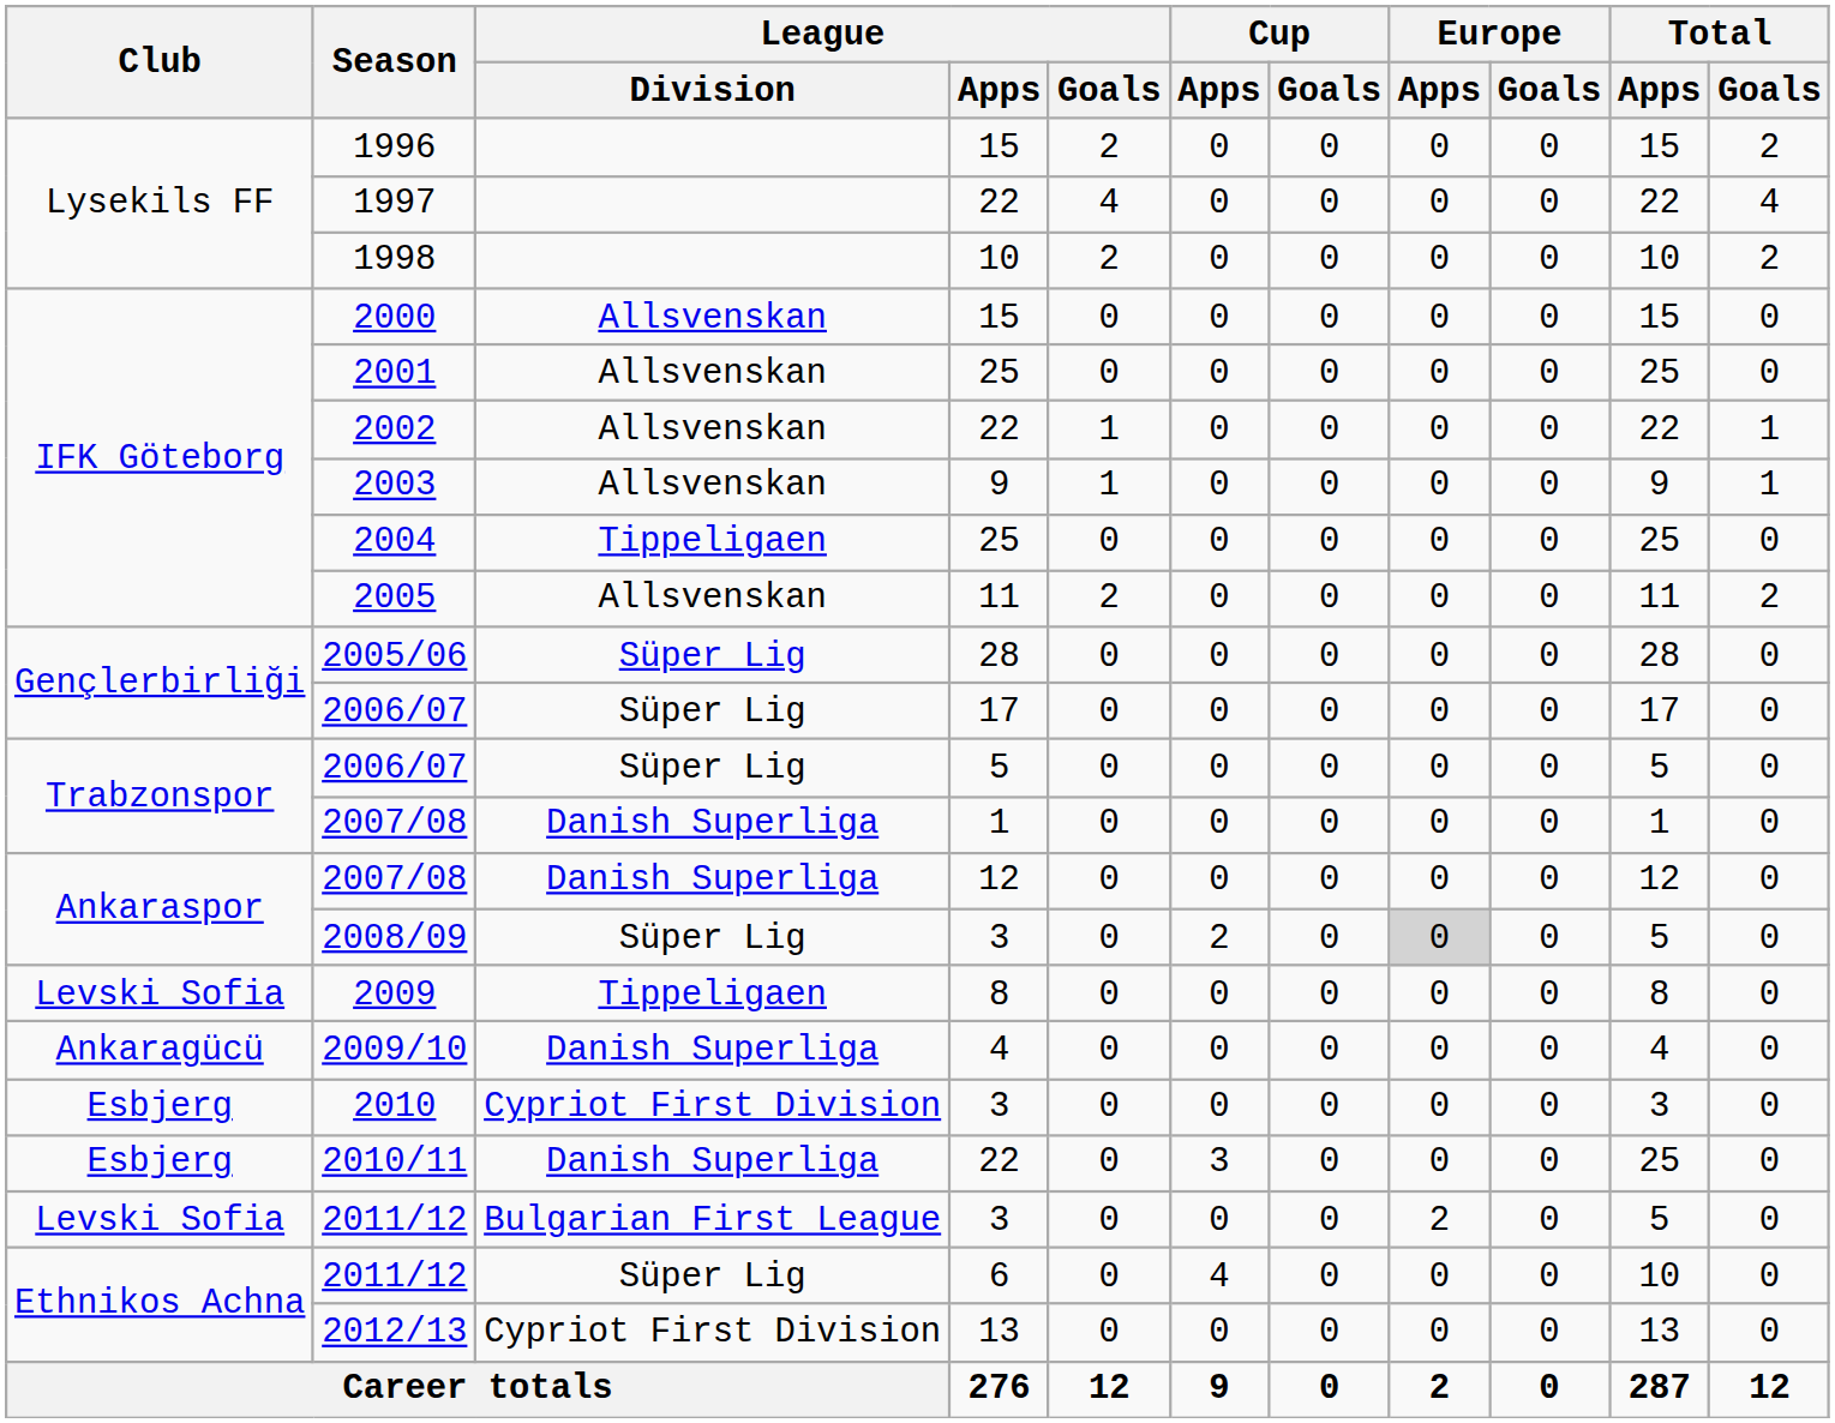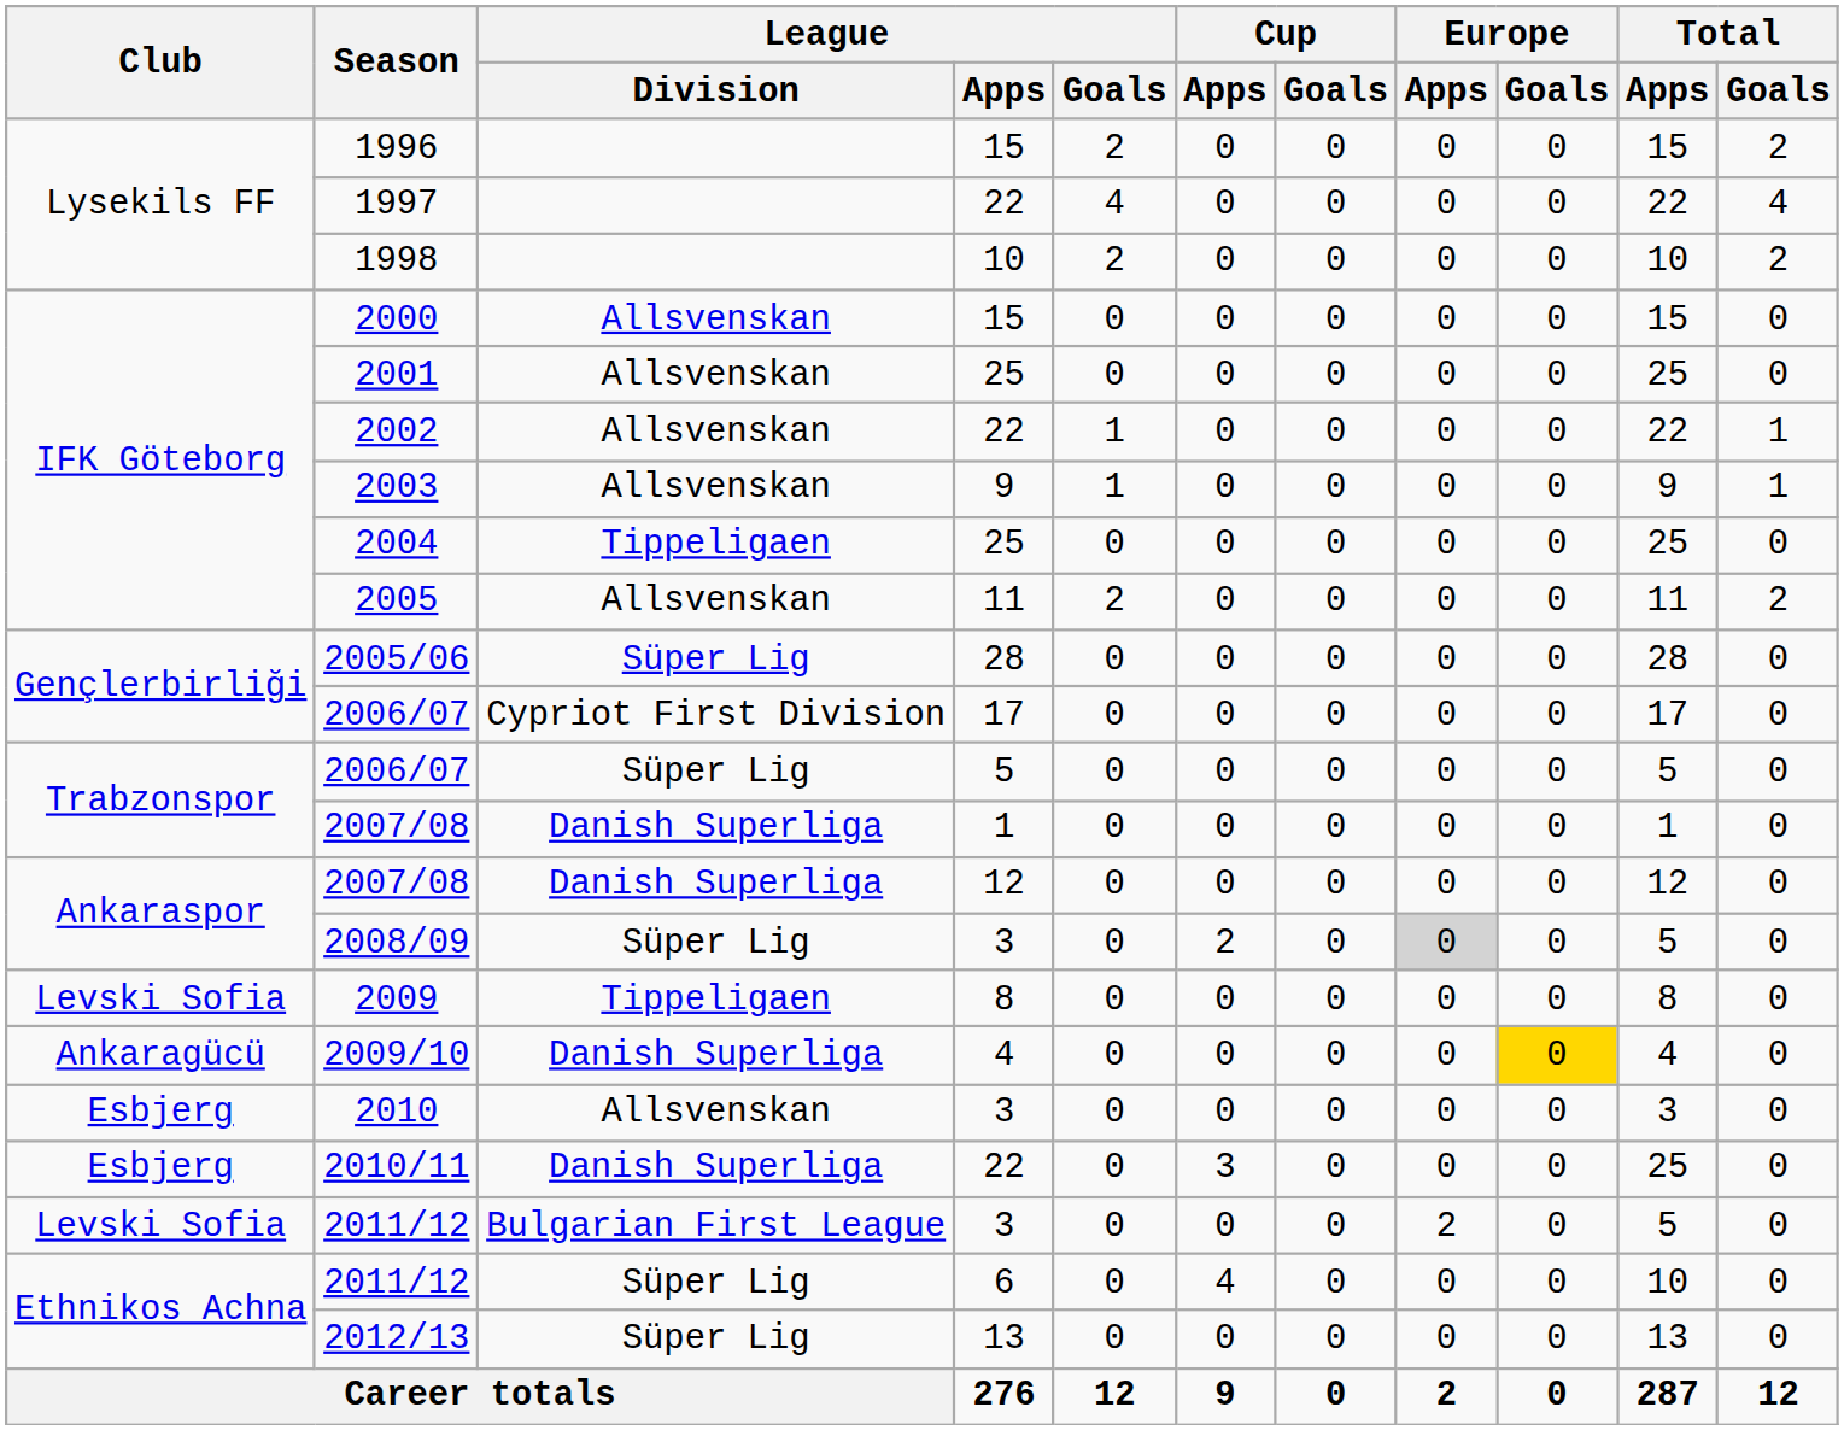 <table class="wikitable" style="text-align: center;">
 <tr>
 <th rowspan="2">Club</th>
 <th rowspan="2">Season</th>
 <th colspan="3">League</th>
 <th colspan="2">Cup</th>
 <th colspan="2">Europe</th>
 <th colspan="2">Total</th>
 </tr>
 <tr>
 <th>Division</th>
 <th>Apps</th>
 <th>Goals</th>
 <th>Apps</th>
 <th>Goals</th>
 <th>Apps</th>
 <th>Goals</th>
 <th>Apps</th>
 <th>Goals</th>
 </tr>
 <tr>
 <td rowspan="3" valign="center">Lysekils FF</td>
 <td>1996</td>
 <td></td>
 <td>15</td>
 <td>2</td>
 <td>0</td>
 <td>0</td>
 <td>0</td>
 <td>0</td>
 <td>15</td>
 <td>2</td>
 </tr>
 <tr>
 <td>1997</td>
 <td></td>
 <td>22</td>
 <td>4</td>
 <td>0</td>
 <td>0</td>
 <td>0</td>
 <td>0</td>
 <td>22</td>
 <td>4</td>
 </tr>
 <tr>
 <td>1998</td>
 <td></td>
 <td>10</td>
 <td>2</td>
 <td>0</td>
 <td>0</td>
 <td>0</td>
 <td>0</td>
 <td>10</td>
 <td>2</td>
 </tr>
 <tr>
 <td rowspan="6" valign="center"><a href='#'>IFK Göteborg</a></td>
 <td><a href='#'>2000</a></td>
 <td><a href='#'>Allsvenskan</a></td>
 <td>15</td>
 <td>0</td>
 <td>0</td>
 <td>0</td>
 <td>0</td>
 <td>0</td>
 <td>15</td>
 <td>0</td>
 </tr>
 <tr>
 <td><a href='#'>2001</a></td>
 <td>Allsvenskan</td>
 <td>25</td>
 <td>0</td>
 <td>0</td>
 <td>0</td>
 <td>0</td>
 <td>0</td>
 <td>25</td>
 <td>0</td>
 </tr>
 <tr>
 <td><a href='#'>2002</a></td>
 <td>Allsvenskan</td>
 <td>22</td>
 <td>1</td>
 <td>0</td>
 <td>0</td>
 <td>0</td>
 <td>0</td>
 <td>22</td>
 <td>1</td>
 </tr>
 <tr>
 <td><a href='#'>2003</a></td>
 <td>Allsvenskan</td>
 <td>9</td>
 <td>1</td>
 <td>0</td>
 <td>0</td>
 <td>0</td>
 <td>0</td>
 <td>9</td>
 <td>1</td>
 </tr>
 <tr>
 <td><a href='#'>2004</a></td>
 <td><a href='#'>Tippeligaen</a></td>
 <td>25</td>
 <td>0</td>
 <td>0</td>
 <td>0</td>
 <td>0</td>
 <td>0</td>
 <td>25</td>
 <td>0</td>
 </tr>
 <tr>
 <td><a href='#'>2005</a></td>
 <td>Allsvenskan</td>
 <td>11</td>
 <td>2</td>
 <td>0</td>
 <td>0</td>
 <td>0</td>
 <td>0</td>
 <td>11</td>
 <td>2</td>
 </tr>
 <tr>
 <td rowspan="2" valign="center"><a href='#'>Gençlerbirliği</a></td>
 <td><a href='#'>2005/06</a></td>
 <td><a href='#'>Süper Lig</a></td>
 <td>28</td>
 <td>0</td>
 <td>0</td>
 <td>0</td>
 <td>0</td>
 <td>0</td>
 <td>28</td>
 <td>0</td>
 </tr>
 <tr>
 <td><a href='#'>2006/07</a></td>
-<td>Süper Lig</td>
+<td>Cypriot First Division</td>
 <td>17</td>
 <td>0</td>
 <td>0</td>
 <td>0</td>
 <td>0</td>
 <td>0</td>
 <td>17</td>
 <td>0</td>
 </tr>
 <tr>
 <td rowspan="2" valign="center"><a href='#'>Trabzonspor</a></td>
 <td><a href='#'>2006/07</a></td>
 <td>Süper Lig</td>
 <td>5</td>
 <td>0</td>
 <td>0</td>
 <td>0</td>
 <td>0</td>
 <td>0</td>
 <td>5</td>
 <td>0</td>
 </tr>
 <tr>
 <td><a href='#'>2007/08</a></td>
 <td><a href='#'>Danish Superliga</a></td>
 <td>1</td>
 <td>0</td>
 <td>0</td>
 <td>0</td>
 <td>0</td>
 <td>0</td>
 <td>1</td>
 <td>0</td>
 </tr>
 <tr>
 <td rowspan="2" valign="center"><a href='#'>Ankaraspor</a></td>
 <td><a href='#'>2007/08</a></td>
 <td><a href='#'>Danish Superliga</a></td>
 <td>12</td>
 <td>0</td>
 <td>0</td>
 <td>0</td>
 <td>0</td>
 <td>0</td>
 <td>12</td>
 <td>0</td>
 </tr>
 <tr>
 <td><a href='#'>2008/09</a></td>
 <td>Süper Lig</td>
 <td>3</td>
 <td>0</td>
 <td>2</td>
 <td>0</td>
 <td style="background: lightgrey;">0</td>
 <td>0</td>
 <td>5</td>
 <td>0</td>
 </tr>
 <tr>
 <td rowspan="1" valign="center"><a href='#'>Levski Sofia</a></td>
 <td><a href='#'>2009</a></td>
 <td><a href='#'>Tippeligaen</a></td>
 <td>8</td>
 <td>0</td>
 <td>0</td>
 <td>0</td>
 <td>0</td>
 <td>0</td>
 <td>8</td>
 <td>0</td>
 </tr>
 <tr>
 <td rowspan="1" valign="center"><a href='#'>Ankaragücü</a></td>
 <td><a href='#'>2009/10</a></td>
 <td><a href='#'>Danish Superliga</a></td>
 <td>4</td>
 <td>0</td>
 <td>0</td>
 <td>0</td>
 <td>0</td>
-<td>0</td>
+<td style="background: gold;">0</td>
 <td>4</td>
 <td>0</td>
 </tr>
 <tr>
 <td rowspan="1" valign="center"><a href='#'>Esbjerg</a></td>
 <td><a href='#'>2010</a></td>
-<td><a href='#'>Cypriot First Division</a></td>
+<td>Allsvenskan</td>
 <td>3</td>
 <td>0</td>
 <td>0</td>
 <td>0</td>
 <td>0</td>
 <td>0</td>
 <td>3</td>
 <td>0</td>
 </tr>
 <tr>
 <td rowspan="1" valign="center"><a href='#'>Esbjerg</a></td>
 <td><a href='#'>2010/11</a></td>
 <td><a href='#'>Danish Superliga</a></td>
 <td>22</td>
 <td>0</td>
 <td>3</td>
 <td>0</td>
 <td>0</td>
 <td>0</td>
 <td>25</td>
 <td>0</td>
 </tr>
 <tr>
 <td rowspan="1" valign="center"><a href='#'>Levski Sofia</a></td>
 <td><a href='#'>2011/12</a></td>
 <td><a href='#'>Bulgarian First League</a></td>
 <td>3</td>
 <td>0</td>
 <td>0</td>
 <td>0</td>
 <td>2</td>
 <td>0</td>
 <td>5</td>
 <td>0</td>
 </tr>
 <tr>
 <td rowspan="2" valign="center"><a href='#'>Ethnikos Achna</a></td>
 <td><a href='#'>2011/12</a></td>
 <td>Süper Lig</td>
 <td>6</td>
 <td>0</td>
 <td>4</td>
 <td>0</td>
 <td>0</td>
 <td>0</td>
 <td>10</td>
 <td>0</td>
 </tr>
 <tr>
 <td><a href='#'>2012/13</a></td>
-<td>Cypriot First Division</td>
+<td>Süper Lig</td>
 <td>13</td>
 <td>0</td>
 <td>0</td>
 <td>0</td>
 <td>0</td>
 <td>0</td>
 <td>13</td>
 <td>0</td>
 </tr>
 <tr>
 <th colspan="3"><strong>Career totals</strong></th>
 <td><strong>276</strong></td>
 <td><strong>12</strong></td>
 <td><strong>9</strong></td>
 <td><strong>0</strong></td>
 <td><strong>2</strong></td>
 <td><strong>0</strong></td>
 <td><strong>287</strong></td>
 <td><strong>12</strong></td>
 </tr>
 </table>
